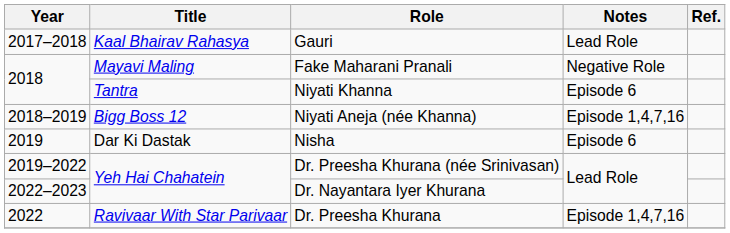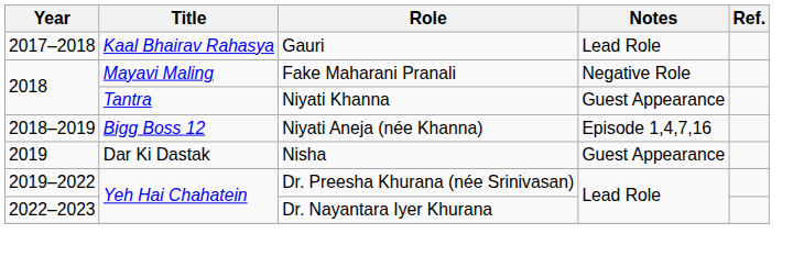 <table class="wikitable sortable">
 <tr>
 <th>Year</th>
 <th>Title</th>
 <th>Role</th>
 <th>Notes</th>
 <th>Ref.</th>
 </tr>
 <tr>
 <td>2017–2018</td>
 <td><em><a href='#'>Kaal Bhairav Rahasya</a></em></td>
 <td>Gauri</td>
 <td>Lead Role</td>
 <td></td>
 </tr>
 <tr>
 <td rowspan="2">2018</td>
 <td><em><a href='#'>Mayavi Maling</a></em></td>
 <td>Fake Maharani Pranali</td>
 <td>Negative Role</td>
 <td></td>
 </tr>
 <tr>
 <td><em><a href='#'> Tantra</a></em></td>
 <td>Niyati Khanna</td>
-<td>Episode 6</td>
+<td>Guest Appearance</td>
 <td></td>
 </tr>
 <tr>
 <td>2018–2019</td>
 <td><em><a href='#'> Bigg Boss 12</a></em></td>
 <td>Niyati Aneja (née Khanna)</td>
 <td>Episode 1,4,7,16</td>
 <td></td>
 </tr>
 <tr>
 <td>2019</td>
 <td>Dar Ki Dastak</td>
 <td>Nisha</td>
-<td>Episode 6</td>
+<td>Guest Appearance</td>
 <td></td>
 </tr>
 <tr>
 <td>2019–2022</td>
 <td rowspan = "2"><em><a href='#'>Yeh Hai Chahatein</a></em></td>
 <td>Dr. Preesha Khurana (née Srinivasan)</td>
 <td rowspan = "2">Lead Role</td>
 <td></td>
 </tr>
 <tr>
 <td>2022–2023</td>
 <td>Dr. Nayantara Iyer Khurana</td>
 <td></td>
 </tr>
 <tr>
-<td>2022</td>
-<td><em><a href='#'>Ravivaar With Star Parivaar</a></em></td>
-<td>Dr. Preesha Khurana</td>
-<td>Episode 1,4,7,16</td>
-<td></td>
-</tr>
-<tr>
 </tr>
 </table>
